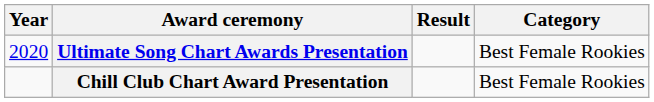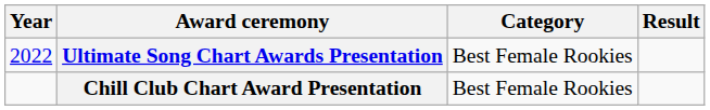 <table class="wikitable plainrowheaders">
 <tr>
 <th scope="col">Year</th>
 <th scope="col">Award ceremony</th>
+<th scope="col">Category</th>
 <th scope="col">Result</th>
-<th scope="col">Category</th>
 </tr>
 <tr>
-<td><a href='#'>2020</a></td>
+<td><a href='#'>2022</a></td>
 <th scope="row"><a href='#'>Ultimate Song Chart Awards Presentation</a></th>
+<td>Best Female Rookies</td>
 <td></td>
-<td>Best Female Rookies</td>
 </tr>
 <tr>
 <td></td>
 <th scope="row">Chill Club Chart Award Presentation</th>
+<td>Best Female Rookies</td>
 <td></td>
-<td>Best Female Rookies</td>
 </tr>
 </table>
